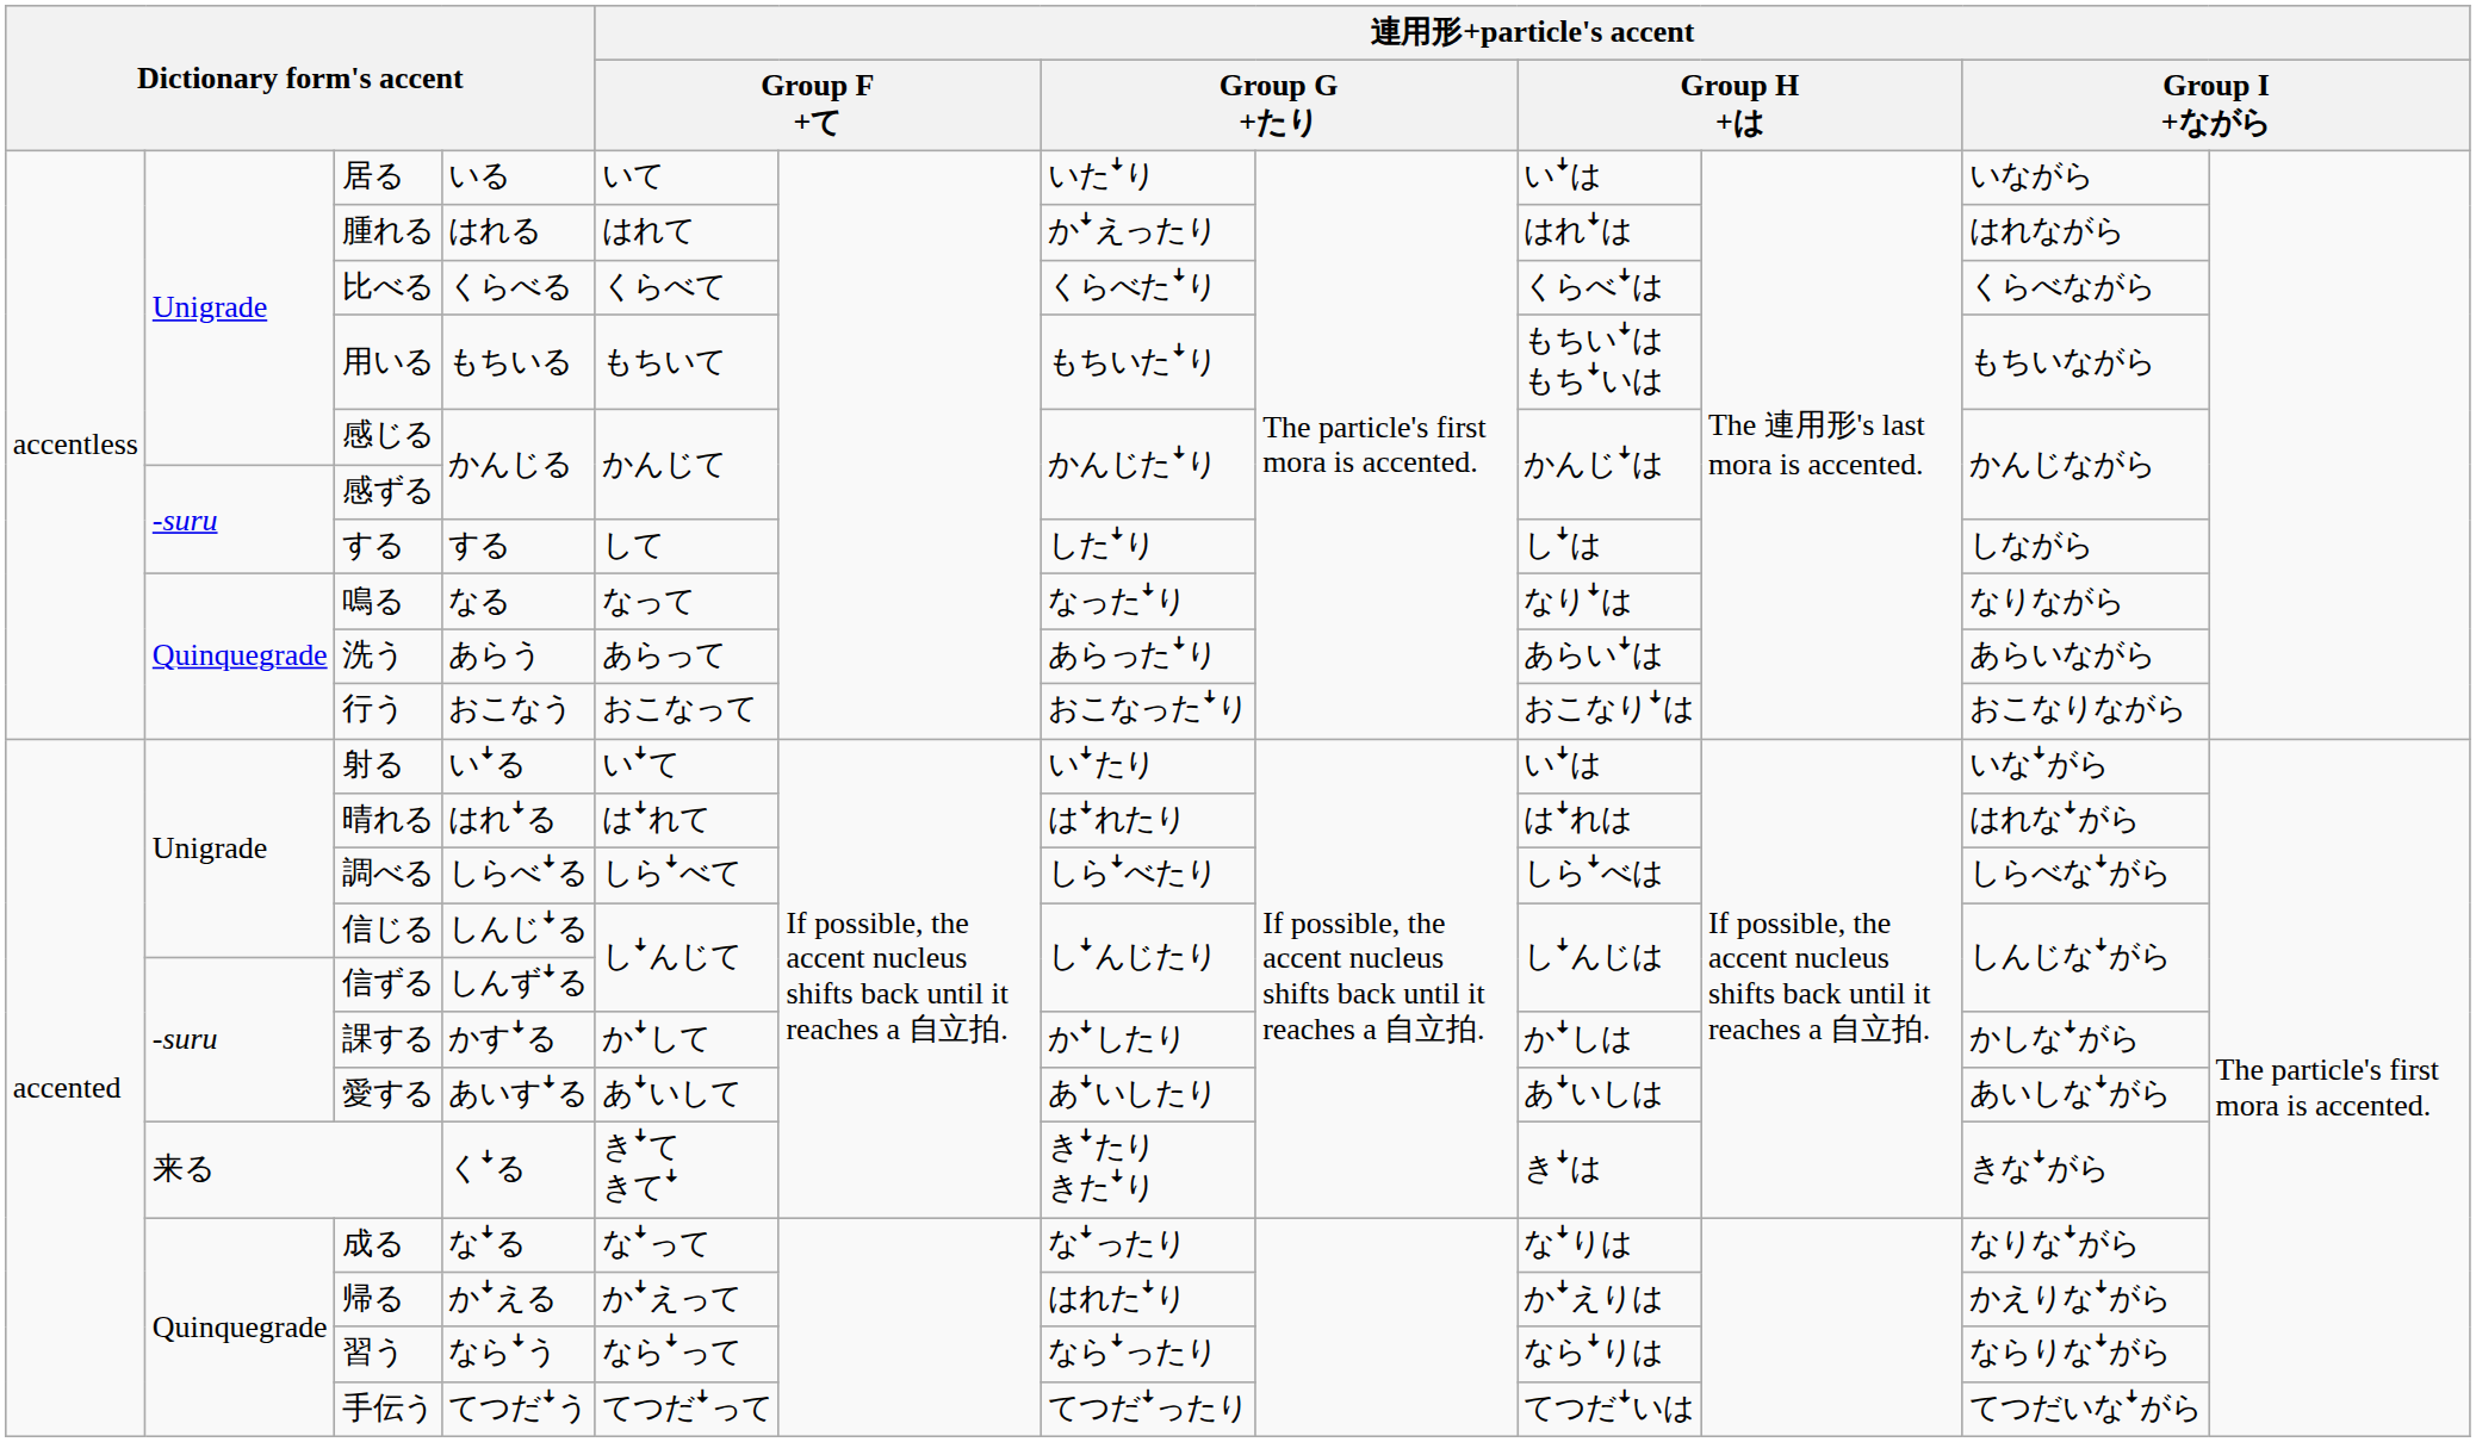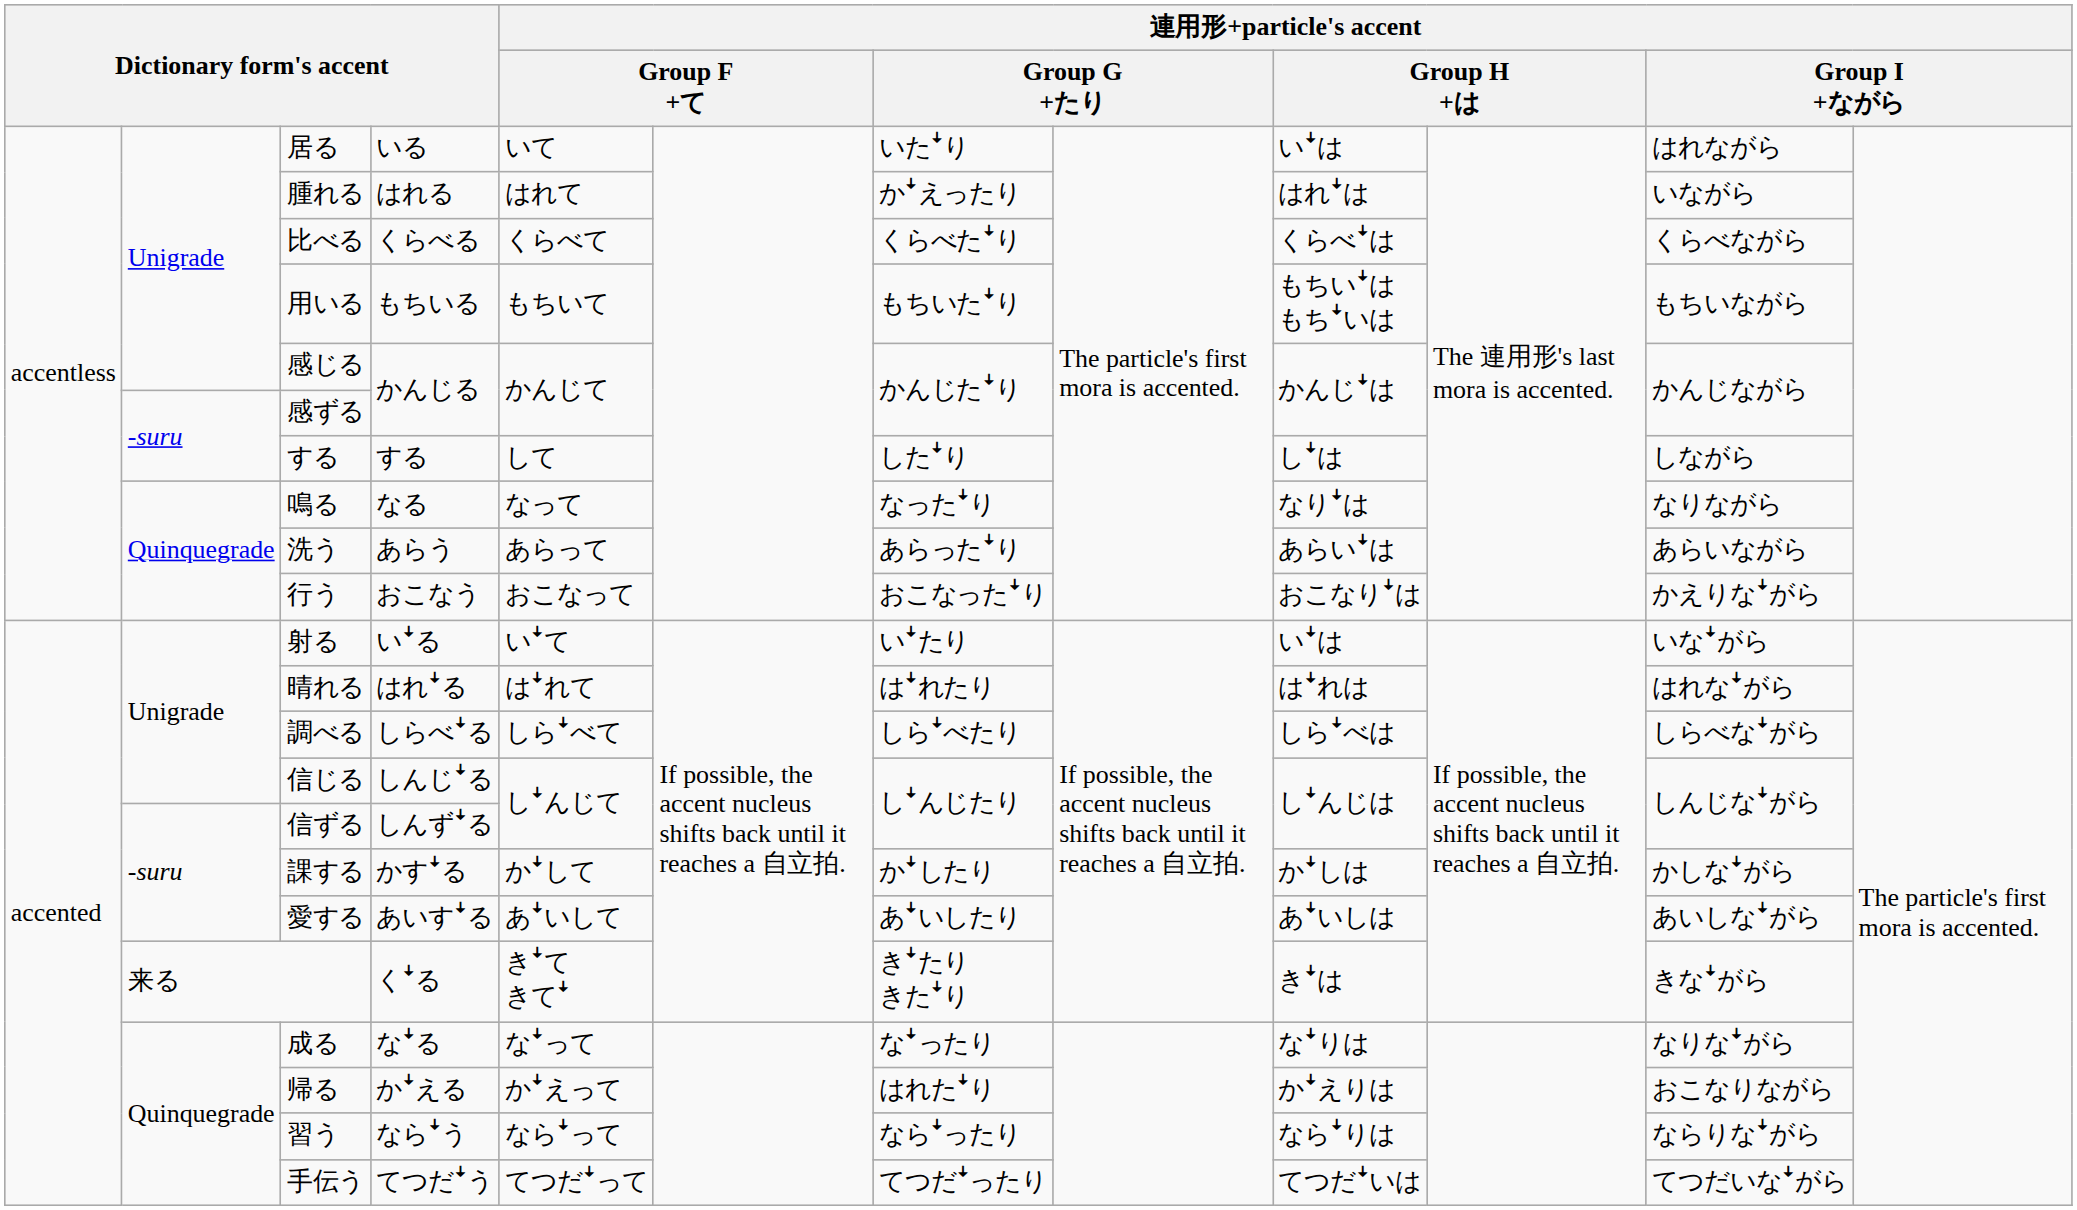 <table class="wikitable">
 <tr>
 <th rowspan=2 colspan=4>Dictionary form's accent</th>
 <th colspan=8>連用形+particle's accent</th>
 </tr>
 <tr>
 <th colspan=2>Group F<br>+て</th>
 <th colspan=2>Group G<br>+たり</th>
 <th colspan=2>Group H<br>+は</th>
 <th colspan=2>Group I<br>+ながら</th>
 </tr>
 <tr>
 <td rowspan=10>accentless</td>
 <td rowspan=5><a href='#'>Unigrade</a></td>
 <td>居る</td>
 <td>いる</td>
 <td>いて</td>
 <td rowspan=10 style=width:8em></td>
 <td>いたꜜり</td>
 <td rowspan=10 style=width:8em>The particle's first mora is accented.</td>
 <td>いꜜは</td>
 <td rowspan=10 style=width:8em>The 連用形's last mora is accented.</td>
-<td>いながら</td>
+<td>はれながら</td>
 <td rowspan=10 style=width:8em></td>
 </tr>
 <tr>
 <td>腫れる</td>
 <td>はれる</td>
 <td>はれて</td>
 <td>かꜜえったり</td>
 <td>はれꜜは</td>
-<td>はれながら</td>
+<td>いながら</td>
 </tr>
 <tr>
 <td>比べる</td>
 <td>くらべる</td>
 <td>くらべて</td>
 <td>くらべたꜜり</td>
 <td>くらべꜜは</td>
 <td>くらべながら</td>
 </tr>
 <tr>
 <td>用いる</td>
 <td>もちいる</td>
 <td>もちいて</td>
 <td>もちいたꜜり</td>
 <td>もちいꜜは<br>もちꜜいは</td>
 <td>もちいながら</td>
 </tr>
 <tr>
 <td>感じる</td>
 <td rowspan=2>かんじる</td>
 <td rowspan=2>かんじて</td>
 <td rowspan=2>かんじたꜜり</td>
 <td rowspan=2>かんじꜜは</td>
 <td rowspan=2>かんじながら</td>
 </tr>
 <tr>
 <td rowspan=2><a href='#'><em>-suru</em></a></td>
 <td>感ずる</td>
 </tr>
 <tr>
 <td>する</td>
 <td>する</td>
 <td>して</td>
 <td>したꜜり</td>
 <td>しꜜは</td>
 <td>しながら</td>
 </tr>
 <tr>
 <td rowspan=3><a href='#'>Quinquegrade</a></td>
 <td>鳴る</td>
 <td>なる</td>
 <td>なって</td>
 <td>なったꜜり</td>
 <td>なりꜜは</td>
 <td>なりながら</td>
 </tr>
 <tr>
 <td>洗う</td>
 <td>あらう</td>
 <td>あらって</td>
 <td>あらったꜜり</td>
 <td>あらいꜜは</td>
 <td>あらいながら</td>
 </tr>
 <tr>
 <td>行う</td>
 <td>おこなう</td>
 <td>おこなって</td>
 <td>おこなったꜜり</td>
 <td>おこなりꜜは</td>
-<td>おこなりながら</td>
+<td>かえりなꜜがら</td>
 </tr>
 <tr>
 <td rowspan=12>accented</td>
 <td rowspan=4>Unigrade</td>
 <td>射る</td>
 <td>いꜜる</td>
 <td>いꜜて</td>
 <td rowspan=8>If possible, the accent nucleus shifts back until it reaches a 自立拍.</td>
 <td>いꜜたり</td>
 <td rowspan=8>If possible, the accent nucleus shifts back until it reaches a 自立拍.</td>
 <td>いꜜは</td>
 <td rowspan=8>If possible, the accent nucleus shifts back until it reaches a 自立拍.</td>
 <td>いなꜜがら</td>
 <td rowspan=12>The particle's first mora is accented.</td>
 </tr>
 <tr>
 <td>晴れる</td>
 <td>はれꜜる</td>
 <td>はꜜれて</td>
 <td>はꜜれたり</td>
 <td>はꜜれは</td>
 <td>はれなꜜがら</td>
 </tr>
 <tr>
 <td>調べる</td>
 <td>しらべꜜる</td>
 <td>しらꜜべて</td>
 <td>しらꜜべたり</td>
 <td>しらꜜべは</td>
 <td>しらべなꜜがら</td>
 </tr>
 <tr>
 <td>信じる</td>
 <td>しんじꜜる</td>
 <td rowspan=2>しꜜんじて</td>
 <td rowspan=2>しꜜんじたり</td>
 <td rowspan=2>しꜜんじは</td>
 <td rowspan=2>しんじなꜜがら</td>
 </tr>
 <tr>
 <td rowspan=3><em>-suru</em></td>
 <td>信ずる</td>
 <td>しんずꜜる</td>
 </tr>
 <tr>
 <td>課する</td>
 <td>かすꜜる</td>
 <td>かꜜして</td>
 <td>かꜜしたり</td>
 <td>かꜜしは</td>
 <td>かしなꜜがら</td>
 </tr>
 <tr>
 <td>愛する</td>
 <td>あいすꜜる</td>
 <td>あꜜいして</td>
 <td>あꜜいしたり</td>
 <td>あꜜいしは</td>
 <td>あいしなꜜがら</td>
 </tr>
 <tr>
 <td colspan=2>来る</td>
 <td>くꜜる</td>
 <td>きꜜて<br>きてꜜ</td>
 <td>きꜜたり<br>きたꜜり</td>
 <td>きꜜは</td>
 <td>きなꜜがら</td>
 </tr>
 <tr>
 <td rowspan=4>Quinquegrade</td>
 <td>成る</td>
 <td>なꜜる</td>
 <td>なꜜって</td>
 <td rowspan=5></td>
 <td>なꜜったり</td>
 <td rowspan=5></td>
 <td>なꜜりは</td>
 <td rowspan=5></td>
 <td>なりなꜜがら</td>
 </tr>
 <tr>
 <td>帰る</td>
 <td>かꜜえる</td>
 <td>かꜜえって</td>
 <td>はれたꜜり</td>
 <td>かꜜえりは</td>
-<td>かえりなꜜがら</td>
+<td>おこなりながら</td>
 </tr>
 <tr>
 <td>習う</td>
 <td>ならꜜう</td>
 <td>ならꜜって</td>
 <td>ならꜜったり</td>
 <td>ならꜜりは</td>
 <td>ならりなꜜがら</td>
 </tr>
 <tr>
 <td>手伝う</td>
 <td>てつだꜜう</td>
 <td>てつだꜜって</td>
 <td>てつだꜜったり</td>
 <td>てつだꜜいは</td>
 <td>てつだいなꜜがら</td>
 </tr>
 </table>
